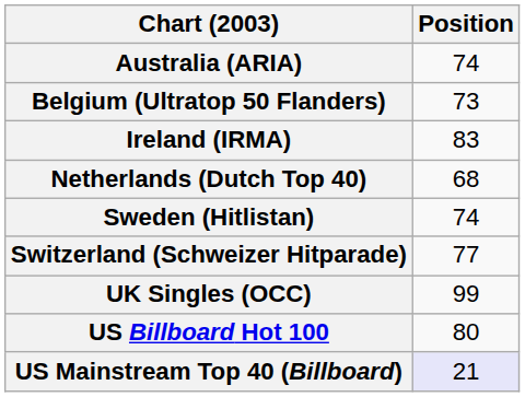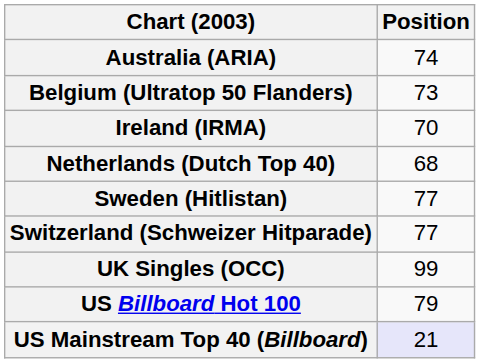 <table class="wikitable sortable plainrowheaders" style="text-align:center">
 <tr>
 <th scope="col">Chart (2003)</th>
 <th scope="col">Position</th>
 </tr>
 <tr>
 <th scope="row">Australia (ARIA)</th>
 <td>74</td>
 </tr>
 <tr>
 <th scope="row">Belgium (Ultratop 50 Flanders)</th>
 <td>73</td>
 </tr>
 <tr>
 <th scope="row">Ireland (IRMA)</th>
-<td>83</td>
+<td>70</td>
 </tr>
 <tr>
 <th scope="row">Netherlands (Dutch Top 40)</th>
 <td>68</td>
 </tr>
 <tr>
 <th scope="row">Sweden (Hitlistan)</th>
-<td>74</td>
+<td>77</td>
 </tr>
 <tr>
 <th scope="row">Switzerland (Schweizer Hitparade)</th>
 <td>77</td>
 </tr>
 <tr>
 <th scope="row">UK Singles (OCC)</th>
 <td>99</td>
 </tr>
 <tr>
 <th scope="row">US <a href='#'><em>Billboard</em> Hot 100</a></th>
-<td>80</td>
+<td>79</td>
 </tr>
 <tr>
 <th scope="row">US Mainstream Top 40 (<em>Billboard</em>)</th>
 <td style="background: lavender;">21</td>
 </tr>
 </table>
